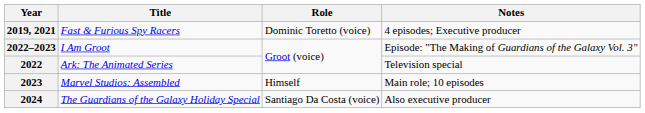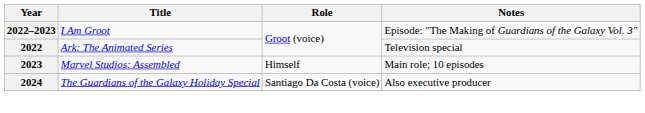 <table class="wikitable sortable plainrowheaders">
 <tr>
 <th scope="col">Year</th>
 <th scope="col">Title</th>
 <th scope="col">Role</th>
 <th scope="col" class="unsortable">Notes</th>
-</tr>
-<tr>
-<th scope="row">2019, 2021</th>
-<td><em><a href='#'>Fast & Furious Spy Racers</a></em></td>
-<td>Dominic Toretto (voice)</td>
-<td>4 episodes; Executive producer</td>
 </tr>
 <tr>
 <th scope="row">2022–2023</th>
 <td><em><a href='#'>I Am Groot</a></em></td>
 <td rowspan="2"><a href='#'>Groot</a> (voice)</td>
 <td>Episode: "The Making of <em>Guardians of the Galaxy Vol. 3</em> "</td>
 </tr>
 <tr>
 <th scope="row">2022</th>
 <td><em><a href='#'>Ark: The Animated Series</a></em></td>
 <td>Television special</td>
 </tr>
 <tr>
 <th scope=row>2023</th>
 <td><em><a href='#'>Marvel Studios: Assembled</a></em></td>
 <td>Himself</td>
 <td>Main role; 10 episodes</td>
 </tr>
 <tr>
 <th scope="row">2024</th>
 <td><em><a href='#'>The Guardians of the Galaxy Holiday Special</a></em></td>
 <td>Santiago Da Costa (voice)</td>
 <td>Also executive producer</td>
 </tr>
 </table>
